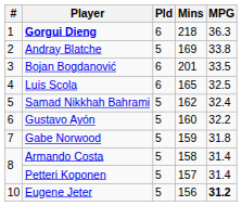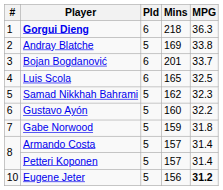 <table class=wikitable>
 <tr>
 <th>#</th>
 <th>Player</th>
 <th>Pld</th>
 <th>Mins</th>
 <th>MPG</th>
 </tr>
 <tr>
 <td>1</td>
 <td> <strong><a href='#'>Gorgui Dieng</a></strong></td>
 <td>6</td>
 <td>218</td>
 <td>36.3</td>
 </tr>
 <tr>
 <td>2</td>
 <td> <a href='#'>Andray Blatche</a></td>
 <td>5</td>
 <td>169</td>
 <td>33.8</td>
 </tr>
 <tr>
 <td>3</td>
 <td> <a href='#'>Bojan Bogdanović</a></td>
 <td>6</td>
 <td>201</td>
-<td>33.5</td>
+<td>33.7</td>
 </tr>
 <tr>
 <td>4</td>
 <td> <a href='#'>Luis Scola</a></td>
 <td>6</td>
 <td>165</td>
 <td>32.5</td>
 </tr>
 <tr>
 <td>5</td>
 <td> <a href='#'>Samad Nikkhah Bahrami</a></td>
 <td>5</td>
 <td>162</td>
-<td>32.4</td>
+<td>32.3</td>
 </tr>
 <tr>
 <td>6</td>
 <td> <a href='#'>Gustavo Ayón</a></td>
 <td>5</td>
 <td>160</td>
 <td>32.2</td>
 </tr>
 <tr>
 <td>7</td>
 <td> <a href='#'>Gabe Norwood</a></td>
 <td>5</td>
 <td>159</td>
 <td>31.8</td>
 </tr>
 <tr>
 <td rowspan=2>8</td>
 <td> <a href='#'>Armando Costa</a></td>
 <td>5</td>
-<td>158</td>
+<td>157</td>
 <td>31.4</td>
 </tr>
 <tr>
 <td> <a href='#'>Petteri Koponen</a></td>
 <td>5</td>
 <td>157</td>
 <td>31.4</td>
 </tr>
 <tr>
 <td>10</td>
 <td> <a href='#'>Eugene Jeter</a></td>
 <td>5</td>
 <td>156</td>
 <td><strong>31.2</strong></td>
 </tr>
 </table>
